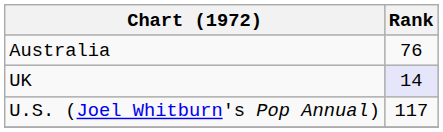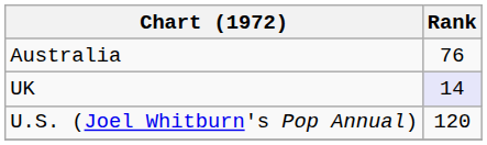 <table class="wikitable sortable">
 <tr>
 <th align="left">Chart (1972)</th>
 <th style="text-align:center;">Rank</th>
 </tr>
 <tr>
 <td>Australia</td>
 <td style="text-align:center;">76</td>
 </tr>
 <tr>
 <td>UK</td>
 <td style="background: lavender; text-align:center;">14</td>
 </tr>
 <tr>
 <td>U.S. (<a href='#'>Joel Whitburn</a>'s <em>Pop Annual</em>)</td>
-<td style="text-align:center;">117</td>
+<td style="text-align:center;">120</td>
 </tr>
 <tr>
 </tr>
 </table>
